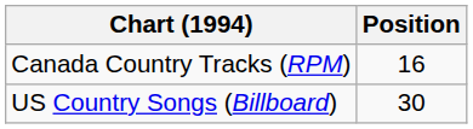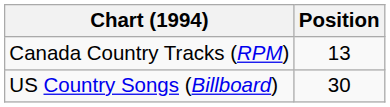 <table class="wikitable sortable">
 <tr>
 <th scope="col">Chart (1994)</th>
 <th scope="col">Position</th>
 </tr>
 <tr>
 <td>Canada Country Tracks (<em><a href='#'>RPM</a></em>)</td>
-<td align="center">16</td>
+<td align="center">13</td>
 </tr>
 <tr>
 <td>US <a href='#'>Country Songs</a> (<em><a href='#'>Billboard</a></em>)</td>
 <td align="center">30</td>
 </tr>
 </table>
